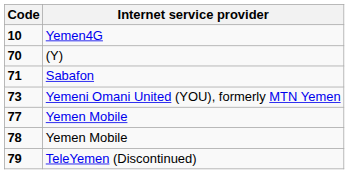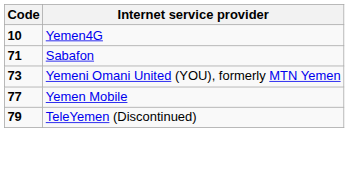 <table class="wikitable">
 <tr>
 <th>Code</th>
 <th>Internet service provider</th>
 </tr>
 <tr>
 <td><strong>10</strong></td>
 <td><a href='#'>Yemen4G</a></td>
-</tr>
-<tr>
-<td><strong>70</strong></td>
-<td>(Y)</td>
 </tr>
 <tr>
 <td><strong>71</strong></td>
 <td><a href='#'>Sabafon</a></td>
 </tr>
 <tr>
 <td><strong>73</strong></td>
 <td><a href='#'>Yemeni Omani United</a> (YOU), formerly <a href='#'>MTN Yemen</a></td>
 </tr>
 <tr>
 <td><strong>77</strong></td>
 <td><a href='#'>Yemen Mobile</a></td>
 </tr>
 <tr>
-<td><strong>78</strong></td>
-<td>Yemen Mobile</td>
-</tr>
-<tr>
 <td><strong>79</strong></td>
 <td><a href='#'>TeleYemen</a> (Discontinued)</td>
 </tr>
 </table>
